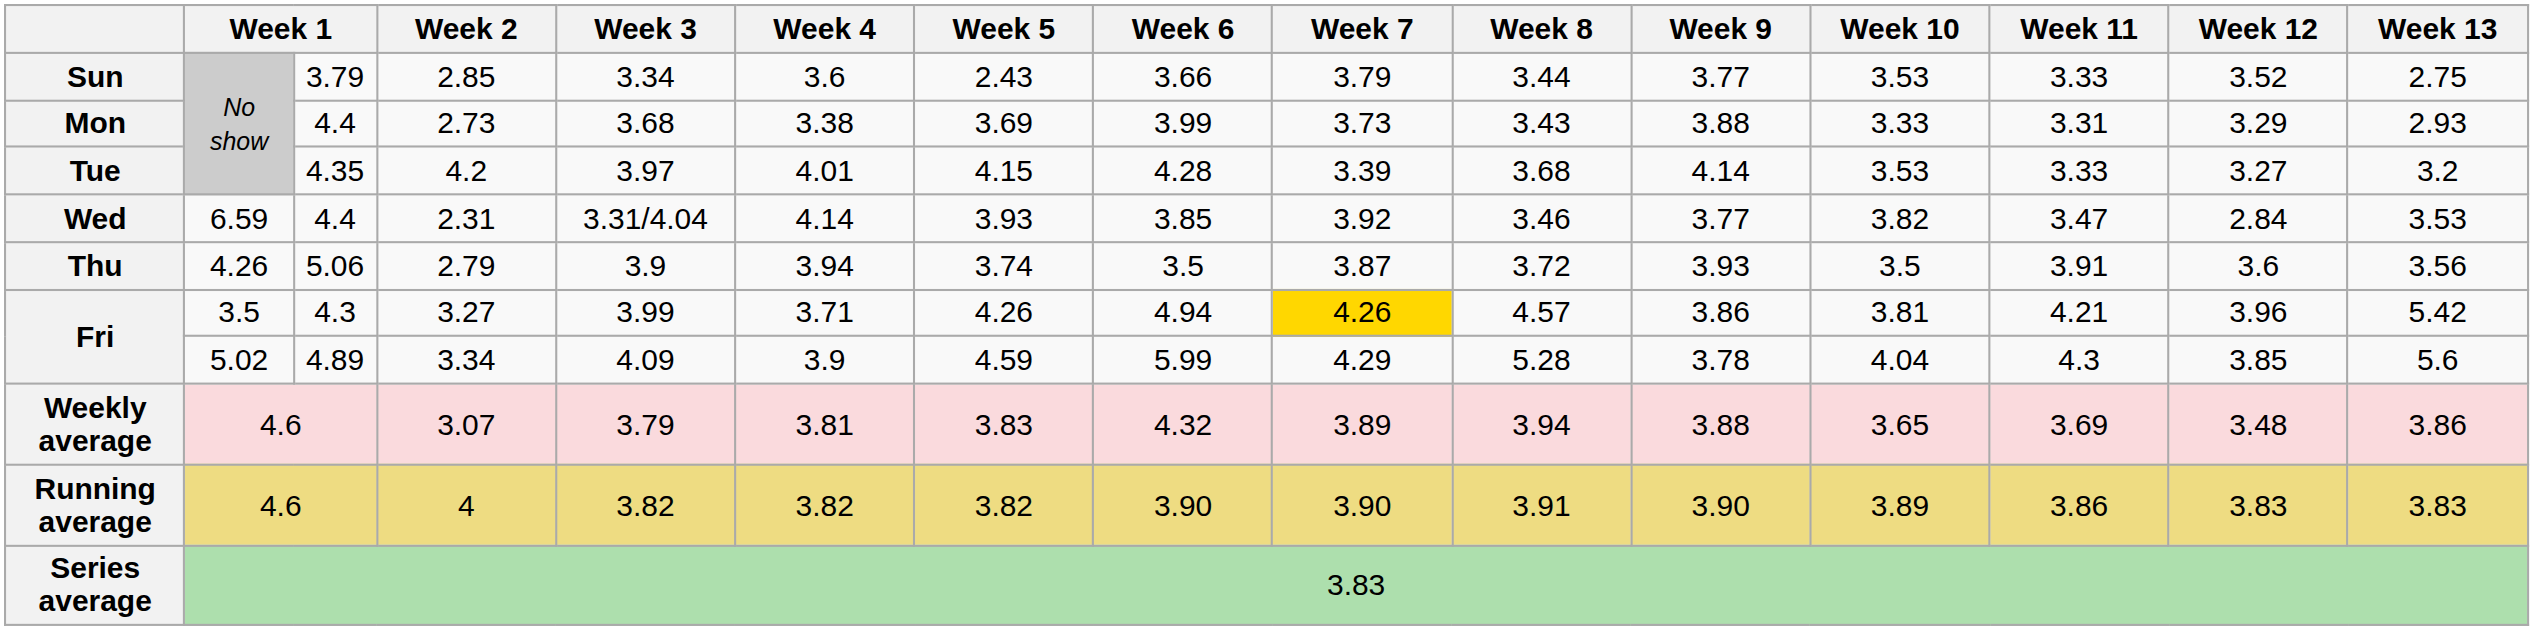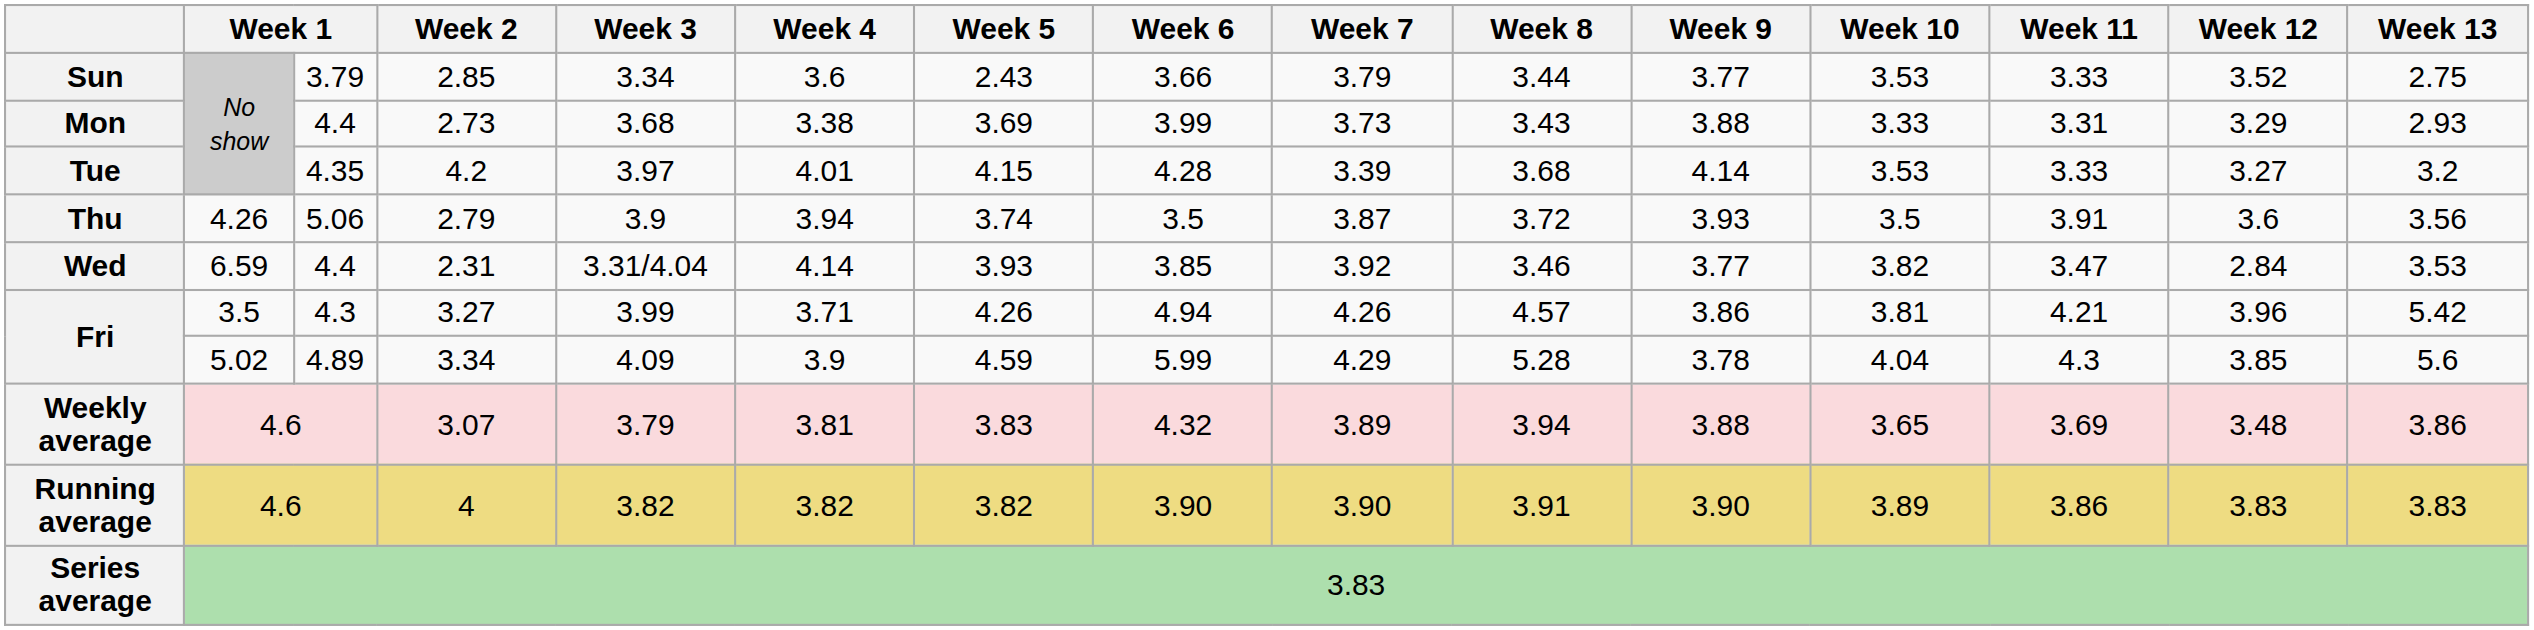 <table class="wikitable" style="font-size:90%; text-align:center; width: 96%; margin-left: auto; margin-right: auto;">
 <tr>
 <th style="width:6%"></th>
 <th colspan=2 style="width:6%">Week 1</th>
 <th style="width:6%">Week 2</th>
 <th style="width:6%">Week 3</th>
 <th style="width:6%">Week 4</th>
 <th style="width:6%">Week 5</th>
 <th style="width:6%">Week 6</th>
 <th style="width:6%">Week 7</th>
 <th style="width:6%">Week 8</th>
 <th style="width:6%">Week 9</th>
 <th style="width:6%">Week 10</th>
 <th style="width:6%">Week 11</th>
 <th style="width:6%">Week 12</th>
 <th style="width:6%">Week 13</th>
 </tr>
 <tr>
 <th>Sun</th>
 <td rowspan="3" style="background:#CCCCCC"><small><em>No show</em></small></td>
 <td>3.79</td>
 <td>2.85</td>
 <td>3.34</td>
 <td>3.6</td>
 <td>2.43</td>
 <td>3.66</td>
 <td>3.79</td>
 <td>3.44</td>
 <td>3.77</td>
 <td>3.53</td>
 <td>3.33</td>
 <td>3.52</td>
 <td>2.75</td>
 </tr>
 <tr>
 <th>Mon</th>
 <td>4.4</td>
 <td>2.73</td>
 <td>3.68</td>
 <td>3.38</td>
 <td>3.69</td>
 <td>3.99</td>
 <td>3.73</td>
 <td>3.43</td>
 <td>3.88</td>
 <td>3.33</td>
 <td>3.31</td>
 <td>3.29</td>
 <td>2.93</td>
 </tr>
 <tr>
 <th>Tue</th>
 <td>4.35</td>
 <td>4.2</td>
 <td>3.97</td>
 <td>4.01</td>
 <td>4.15</td>
 <td>4.28</td>
 <td>3.39</td>
 <td>3.68</td>
 <td>4.14</td>
 <td>3.53</td>
 <td>3.33</td>
 <td>3.27</td>
 <td>3.2</td>
 </tr>
 <tr>
+<th>Thu</th>
+<td>4.26</td>
+<td>5.06</td>
+<td>2.79</td>
+<td>3.9</td>
+<td>3.94</td>
+<td>3.74</td>
+<td>3.5</td>
+<td>3.87</td>
+<td>3.72</td>
+<td>3.93</td>
+<td>3.5</td>
+<td>3.91</td>
+<td>3.6</td>
+<td>3.56</td>
+</tr>
+<tr>
 <th>Wed</th>
 <td>6.59</td>
 <td>4.4</td>
 <td>2.31</td>
 <td>3.31/4.04</td>
 <td>4.14</td>
 <td>3.93</td>
 <td>3.85</td>
 <td>3.92</td>
 <td>3.46</td>
 <td>3.77</td>
 <td>3.82</td>
 <td>3.47</td>
 <td>2.84</td>
 <td>3.53</td>
 </tr>
 <tr>
-<th>Thu</th>
-<td>4.26</td>
-<td>5.06</td>
-<td>2.79</td>
-<td>3.9</td>
-<td>3.94</td>
-<td>3.74</td>
-<td>3.5</td>
-<td>3.87</td>
-<td>3.72</td>
-<td>3.93</td>
-<td>3.5</td>
-<td>3.91</td>
-<td>3.6</td>
-<td>3.56</td>
-</tr>
-<tr>
 <th rowspan=2>Fri</th>
 <td>3.5</td>
 <td>4.3</td>
 <td>3.27</td>
 <td>3.99</td>
 <td>3.71</td>
 <td>4.26</td>
 <td>4.94</td>
-<td style="background: gold;">4.26</td>
+<td>4.26</td>
 <td>4.57</td>
 <td>3.86</td>
 <td>3.81</td>
 <td>4.21</td>
 <td>3.96</td>
 <td>5.42</td>
 </tr>
 <tr>
 <td>5.02</td>
 <td>4.89</td>
 <td>3.34</td>
 <td>4.09</td>
 <td>3.9</td>
 <td>4.59</td>
 <td>5.99</td>
 <td>4.29</td>
 <td>5.28</td>
 <td>3.78</td>
 <td>4.04</td>
 <td>4.3</td>
 <td>3.85</td>
 <td>5.6</td>
 </tr>
 <tr>
 <th>Weekly<br>average</th>
 <td colspan="2" style="background:#FADADD;">4.6</td>
 <td style="background:#FADADD;">3.07</td>
 <td style="background:#FADADD;">3.79</td>
 <td style="background:#FADADD;">3.81</td>
 <td style="background:#FADADD;">3.83</td>
 <td style="background:#FADADD;">4.32</td>
 <td style="background:#FADADD;">3.89</td>
 <td style="background:#FADADD;">3.94</td>
 <td style="background:#FADADD;">3.88</td>
 <td style="background:#FADADD;">3.65</td>
 <td style="background:#FADADD;">3.69</td>
 <td style="background:#FADADD;">3.48</td>
 <td style="background:#FADADD;">3.86</td>
 </tr>
 <tr>
 <th>Running<br>average</th>
 <td colspan="2" style="background:#EEDC82;">4.6</td>
 <td style="background:#EEDC82;">4</td>
 <td style="background:#EEDC82;">3.82</td>
 <td style="background:#EEDC82;">3.82</td>
 <td style="background:#EEDC82;">3.82</td>
 <td style="background:#EEDC82;">3.90</td>
 <td style="background:#EEDC82;">3.90</td>
 <td style="background:#EEDC82;">3.91</td>
 <td style="background:#EEDC82;">3.90</td>
 <td style="background:#EEDC82;">3.89</td>
 <td style="background:#EEDC82;">3.86</td>
 <td style="background:#EEDC82;">3.83</td>
 <td style="background:#EEDC82;">3.83</td>
 </tr>
 <tr>
 <th>Series<br>average</th>
 <td colspan="14" style="background:#ADDFAD;">3.83</td>
 </tr>
 </table>
